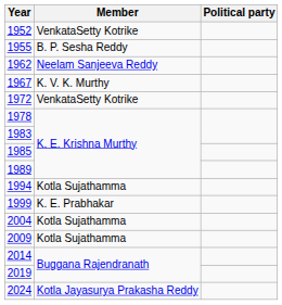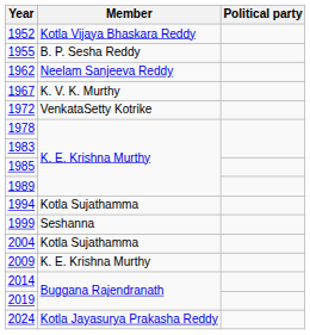 <table class ="wikitable sortable">
 <tr>
 <th>Year</th>
 <th>Member</th>
 <th colspan="2">Political party</th>
 </tr>
 <tr>
 <td><a href='#'>1952</a></td>
-<td>VenkataSetty Kotrike</td>
+<td><a href='#'>Kotla Vijaya Bhaskara Reddy</a></td>
 <td></td>
 </tr>
 <tr>
 <td><a href='#'>1955</a></td>
 <td>B. P. Sesha Reddy</td>
 </tr>
 <tr>
 <td><a href='#'>1962</a></td>
 <td><a href='#'>Neelam Sanjeeva Reddy</a></td>
 <td></td>
 </tr>
 <tr>
 <td><a href='#'>1967</a></td>
 <td>K. V. K. Murthy</td>
 <td></td>
 </tr>
 <tr>
 <td><a href='#'>1972</a></td>
 <td>VenkataSetty Kotrike</td>
 <td></td>
 </tr>
 <tr>
 <td><a href='#'>1978</a></td>
 <td rowspan=4><a href='#'>K. E. Krishna Murthy</a></td>
 </tr>
 <tr>
 <td><a href='#'>1983</a></td>
 </tr>
 <tr>
 <td><a href='#'>1985</a></td>
 <td></td>
 </tr>
 <tr>
 <td><a href='#'>1989</a></td>
 <td></td>
 </tr>
 <tr>
 <td><a href='#'>1994</a></td>
 <td>Kotla Sujathamma</td>
 </tr>
 <tr>
 <td><a href='#'>1999</a></td>
-<td>K. E. Prabhakar</td>
+<td>Seshanna</td>
 <td></td>
 </tr>
 <tr>
 <td><a href='#'>2004</a></td>
 <td>Kotla Sujathamma</td>
 <td></td>
 </tr>
 <tr>
 <td><a href='#'>2009</a></td>
-<td>Kotla Sujathamma</td>
+<td>K. E. Krishna Murthy</td>
 <td></td>
 </tr>
 <tr>
 <td><a href='#'>2014</a></td>
 <td rowspan=2><a href='#'>Buggana Rajendranath</a></td>
 <td></td>
 </tr>
 <tr>
 <td><a href='#'>2019</a></td>
 </tr>
 <tr>
 <td><a href='#'>2024</a></td>
 <td><a href='#'>Kotla Jayasurya Prakasha Reddy</a></td>
 <td></td>
 </tr>
 </table>
